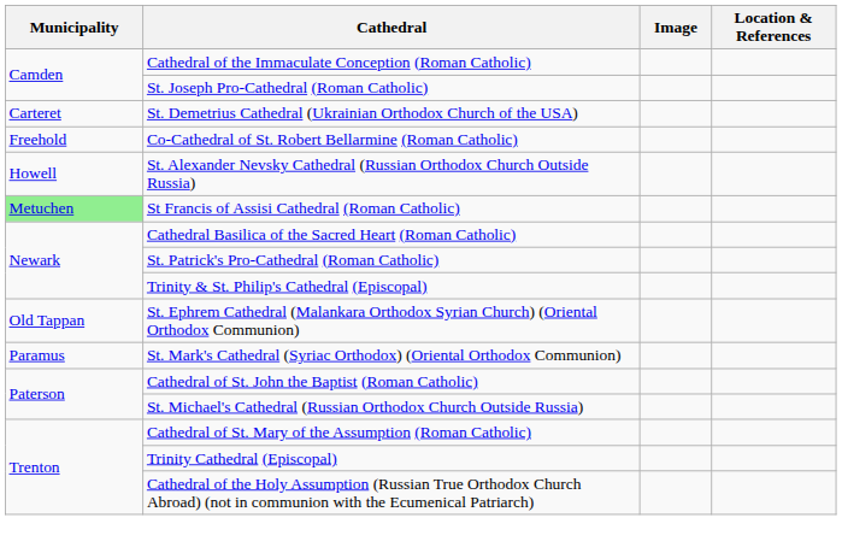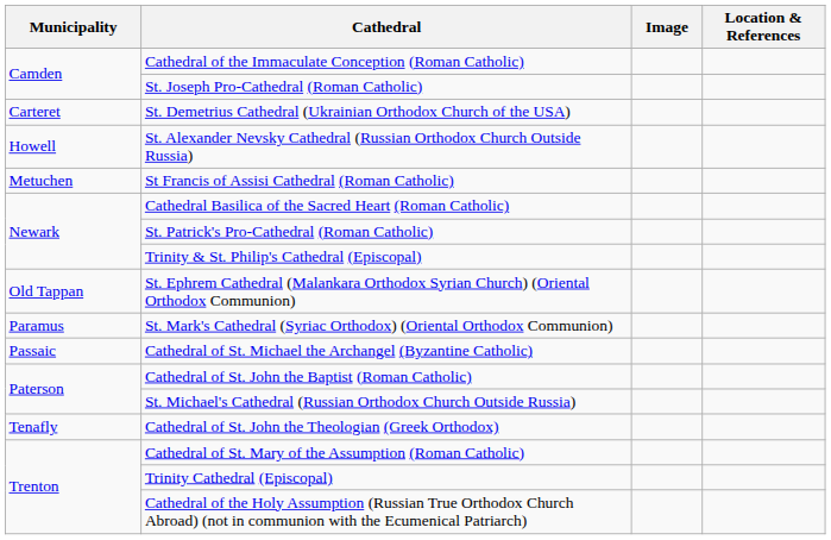 <table width=65% class="wikitable">
 <tr>
 <th width = 10%>Municipality</th>
 <th width = 40%>Cathedral</th>
 <th width = 5%>Image</th>
 <th width = 10%>Location & References</th>
 </tr>
 <tr>
 <td rowspan=2><a href='#'>Camden</a></td>
 <td><a href='#'>Cathedral of the Immaculate Conception</a> <a href='#'>(Roman Catholic)</a></td>
 <td></td>
 <td><small></small><br></td>
 </tr>
 <tr>
 <td><a href='#'>St. Joseph Pro-Cathedral</a> <a href='#'>(Roman Catholic)</a></td>
 <td></td>
 <td><small></small><br></td>
 </tr>
 <tr>
 <td><a href='#'>Carteret</a></td>
 <td><a href='#'>St. Demetrius Cathedral</a> (<a href='#'>Ukrainian Orthodox Church of the USA</a>)</td>
 <td></td>
 <td><small></small><br></td>
 </tr>
 <tr>
-<td><a href='#'>Freehold</a></td>
-<td><a href='#'>Co-Cathedral of St. Robert Bellarmine</a> <a href='#'>(Roman Catholic)</a></td>
-<td></td>
-<td><small></small><br></td>
-</tr>
-<tr>
 <td><a href='#'>Howell</a></td>
 <td><a href='#'>St. Alexander Nevsky Cathedral</a> (<a href='#'>Russian Orthodox Church Outside Russia</a>)</td>
 <td></td>
 <td><small></small><br></td>
 </tr>
 <tr>
-<td style="background: lightgreen;"><a href='#'>Metuchen</a></td>
+<td><a href='#'>Metuchen</a></td>
 <td><a href='#'>St Francis of Assisi Cathedral</a> <a href='#'>(Roman Catholic)</a></td>
 <td></td>
 <td><small></small><br></td>
 </tr>
 <tr>
 <td rowspan=3><a href='#'>Newark</a></td>
 <td><a href='#'>Cathedral Basilica of the Sacred Heart</a> <a href='#'>(Roman Catholic)</a></td>
 <td></td>
 <td><small></small><br></td>
 </tr>
 <tr>
 <td><a href='#'>St. Patrick's Pro-Cathedral</a> <a href='#'>(Roman Catholic)</a></td>
 <td></td>
 <td><small></small><br></td>
 </tr>
 <tr>
 <td><a href='#'>Trinity & St. Philip's Cathedral</a> <a href='#'>(Episcopal)</a></td>
 <td></td>
 <td><small></small><br></td>
 </tr>
 <tr>
 <td><a href='#'>Old Tappan</a></td>
 <td><a href='#'>St. Ephrem Cathedral</a> (<a href='#'>Malankara Orthodox Syrian Church</a>) (<a href='#'>Oriental Orthodox</a> Communion)</td>
 <td></td>
 <td><small></small><br></td>
 </tr>
 <tr>
 <td><a href='#'>Paramus</a></td>
 <td><a href='#'>St. Mark's Cathedral</a> (<a href='#'>Syriac Orthodox</a>) (<a href='#'>Oriental Orthodox</a> Communion)</td>
 <td></td>
 <td><small></small><br></td>
 </tr>
 <tr>
+<td><a href='#'>Passaic</a></td>
+<td><a href='#'>Cathedral of St. Michael the Archangel</a> <a href='#'>(Byzantine Catholic)</a></td>
+<td></td>
+<td><small></small><br></td>
+</tr>
+<tr>
 <td rowspan=2><a href='#'>Paterson</a></td>
 <td><a href='#'>Cathedral of St. John the Baptist</a> <a href='#'>(Roman Catholic)</a></td>
 <td></td>
 <td><small></small><br></td>
 </tr>
 <tr>
 <td><a href='#'>St. Michael's Cathedral</a> (<a href='#'>Russian Orthodox Church Outside Russia</a>)</td>
+<td></td>
+<td><small></small><br></td>
+</tr>
+<tr>
+<td><a href='#'>Tenafly</a></td>
+<td><a href='#'>Cathedral of St. John the Theologian</a> <a href='#'>(Greek Orthodox)</a></td>
 <td></td>
 <td><small></small><br></td>
 </tr>
 <tr>
 <td rowspan=3><a href='#'>Trenton</a></td>
 <td><a href='#'>Cathedral of St. Mary of the Assumption</a> <a href='#'>(Roman Catholic)</a></td>
 <td></td>
 <td><small></small><br></td>
 </tr>
 <tr>
 <td><a href='#'>Trinity Cathedral</a> <a href='#'>(Episcopal)</a></td>
 <td></td>
 <td><small></small><br></td>
 </tr>
 <tr>
 <td><a href='#'>Cathedral of the Holy Assumption</a> (Russian True Orthodox Church Abroad) (not in communion with the Ecumenical Patriarch)</td>
 <td></td>
 <td><small></small><br></td>
 </tr>
 </table>
